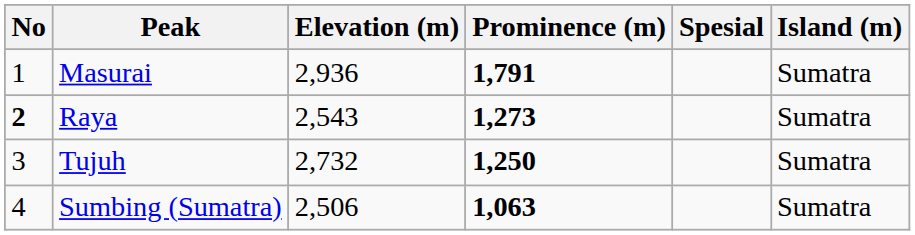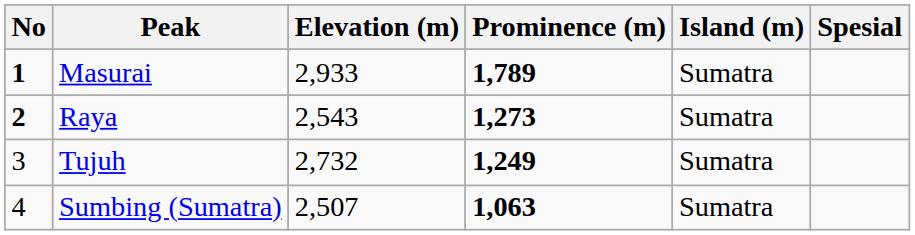 <table class="wikitable sortable">
 <tr>
 <th>No</th>
 <th>Peak</th>
 <th>Elevation (m)</th>
 <th>Prominence (m)</th>
+<th>Island (m)</th>
 <th>Spesial</th>
-<th>Island (m)</th>
 </tr>
 <tr>
-<td>1</td>
+<td><strong>1</strong></td>
 <td><a href='#'>Masurai</a></td>
-<td>2,936</td>
-<td><strong>1,791</strong></td>
+<td>2,933</td>
+<td><strong>1,789</strong></td>
+<td>Sumatra</td>
 <td></td>
-<td>Sumatra</td>
 </tr>
 <tr>
 <td><strong>2</strong></td>
 <td><a href='#'>Raya</a></td>
 <td>2,543</td>
 <td><strong>1,273</strong></td>
+<td>Sumatra</td>
 <td></td>
-<td>Sumatra</td>
 </tr>
 <tr>
 <td>3</td>
 <td><a href='#'>Tujuh</a></td>
 <td>2,732</td>
-<td><strong>1,250</strong></td>
+<td><strong>1,249</strong></td>
+<td>Sumatra</td>
 <td></td>
-<td>Sumatra</td>
 </tr>
 <tr>
 <td>4</td>
 <td><a href='#'>Sumbing (Sumatra)</a></td>
-<td>2,506</td>
+<td>2,507</td>
 <td><strong>1,063</strong></td>
+<td>Sumatra</td>
 <td></td>
-<td>Sumatra</td>
 </tr>
 </table>
